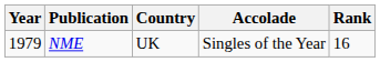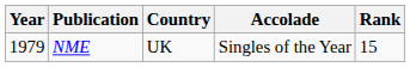 <table class="wikitable">
 <tr>
 <th>Year</th>
 <th>Publication</th>
 <th>Country</th>
 <th>Accolade</th>
 <th>Rank</th>
 </tr>
 <tr>
 <td>1979</td>
 <td><em><a href='#'>NME</a></em></td>
 <td>UK</td>
 <td>Singles of the Year</td>
-<td>16</td>
+<td>15</td>
 </tr>
 </table>
